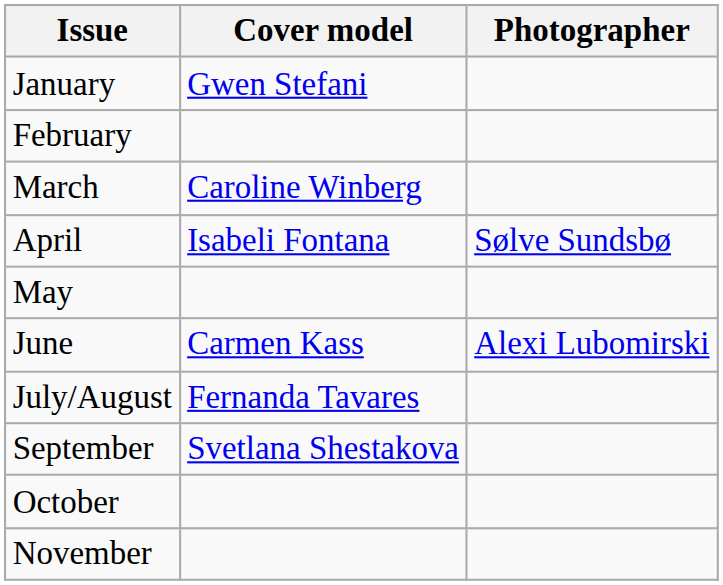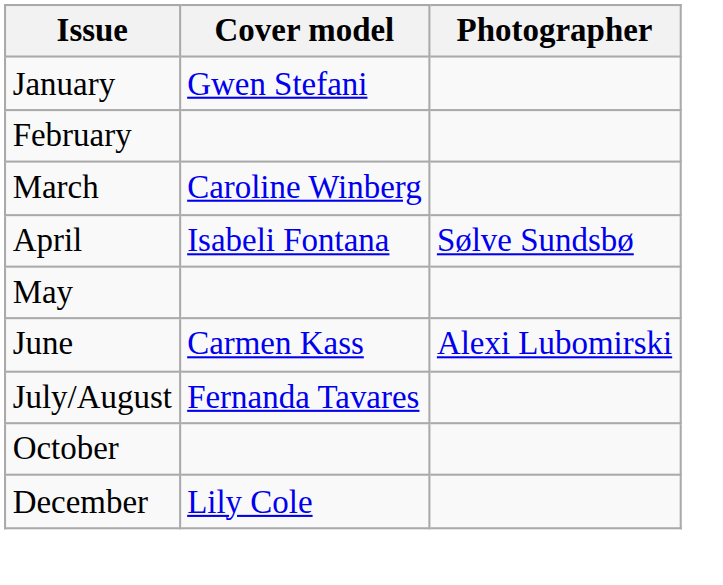 <table class="sortable wikitable">
 <tr>
 <th>Issue</th>
 <th>Cover model</th>
 <th>Photographer</th>
 </tr>
 <tr>
 <td>January</td>
 <td><a href='#'>Gwen Stefani</a></td>
 <td></td>
 </tr>
 <tr>
 <td>February</td>
 <td></td>
 <td></td>
 </tr>
 <tr>
 <td>March</td>
 <td><a href='#'>Caroline Winberg</a></td>
 <td></td>
 </tr>
 <tr>
 <td>April</td>
 <td><a href='#'>Isabeli Fontana</a></td>
 <td><a href='#'>Sølve Sundsbø</a></td>
 </tr>
 <tr>
 <td>May</td>
 <td></td>
 <td></td>
 </tr>
 <tr>
 <td>June</td>
 <td><a href='#'>Carmen Kass</a></td>
 <td><a href='#'>Alexi Lubomirski</a></td>
 </tr>
 <tr>
 <td>July/August</td>
 <td><a href='#'>Fernanda Tavares</a></td>
 <td></td>
 </tr>
 <tr>
-<td>September</td>
-<td><a href='#'>Svetlana Shestakova</a></td>
-<td></td>
-</tr>
-<tr>
 <td>October</td>
 <td></td>
 <td></td>
 </tr>
 <tr>
-<td>November</td>
-<td></td>
+<td>December</td>
+<td><a href='#'>Lily Cole</a></td>
 <td></td>
 </tr>
 </table>
